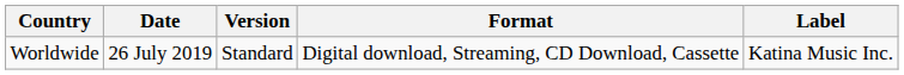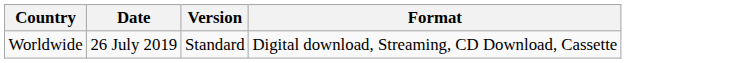 <table class="wikitable">
 <tr>
 <th>Country</th>
 <th>Date</th>
 <th>Version</th>
 <th>Format</th>
-<th>Label</th>
 </tr>
 <tr>
 <td>Worldwide</td>
 <td>26 July 2019</td>
 <td>Standard</td>
 <td>Digital download, Streaming, CD Download, Cassette</td>
-<td>Katina Music Inc.</td>
 </tr>
 </table>
